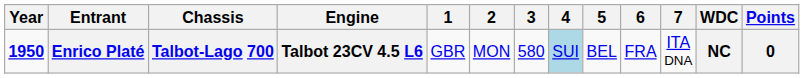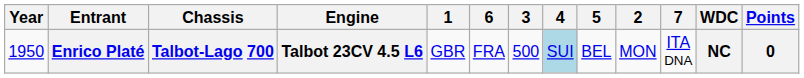 <table class="wikitable" style="text-align:center; font-size:85%">
 <tr>
 <th>Year</th>
 <th>Entrant</th>
 <th>Chassis</th>
 <th>Engine</th>
 <th>1</th>
-<th>2</th>
+<th>6</th>
 <th>3</th>
 <th>4</th>
 <th>5</th>
-<th>6</th>
+<th>2</th>
 <th>7</th>
 <th>WDC</th>
 <th><a href='#'>Points</a></th>
 </tr>
 <tr>
-<td><strong><a href='#'>1950</a></strong></td>
+<td><a href='#'>1950</a></td>
 <th nowrap><a href='#'>Enrico Platé</a></th>
 <th nowrap><a href='#'>Talbot-Lago</a>  <a href='#'>700</a></th>
 <th nowrap>Talbot 23CV 4.5 <a href='#'>L6</a></th>
 <td><a href='#'>GBR</a><br><small></small></td>
-<td><a href='#'>MON</a><br><small></small></td>
-<td><a href='#'>580</a><br><small></small></td>
+<td><a href='#'>FRA</a><br><small></small></td>
+<td><a href='#'>500</a><br><small></small></td>
 <td style="background: lightblue;"><a href='#'>SUI</a><br><small></small></td>
 <td><a href='#'>BEL</a><br><small></small></td>
-<td><a href='#'>FRA</a><br><small></small></td>
+<td><a href='#'>MON</a><br><small></small></td>
 <td><a href='#'>ITA</a><br><small>DNA</small></td>
 <th>NC</th>
 <th>0</th>
 </tr>
 </table>
